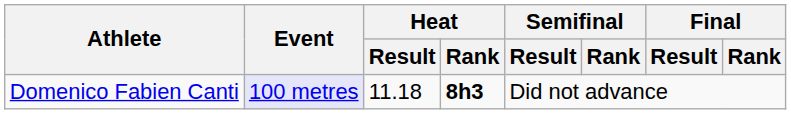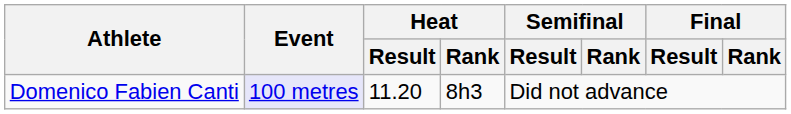 <table class=wikitable>
 <tr>
 <th rowspan=2>Athlete</th>
 <th rowspan=2>Event</th>
 <th colspan=2>Heat</th>
 <th colspan=2>Semifinal</th>
 <th colspan=2>Final</th>
 </tr>
 <tr>
 <th>Result</th>
 <th>Rank</th>
 <th>Result</th>
 <th>Rank</th>
 <th>Result</th>
 <th>Rank</th>
 </tr>
 <tr>
 <td><a href='#'>Domenico Fabien Canti</a></td>
 <td style="background: lavender;"><a href='#'>100 metres</a></td>
-<td>11.18</td>
-<td><strong>8h3</strong></td>
+<td>11.20</td>
+<td>8h3</td>
 <td colspan=4>Did not advance</td>
 </tr>
 </table>
